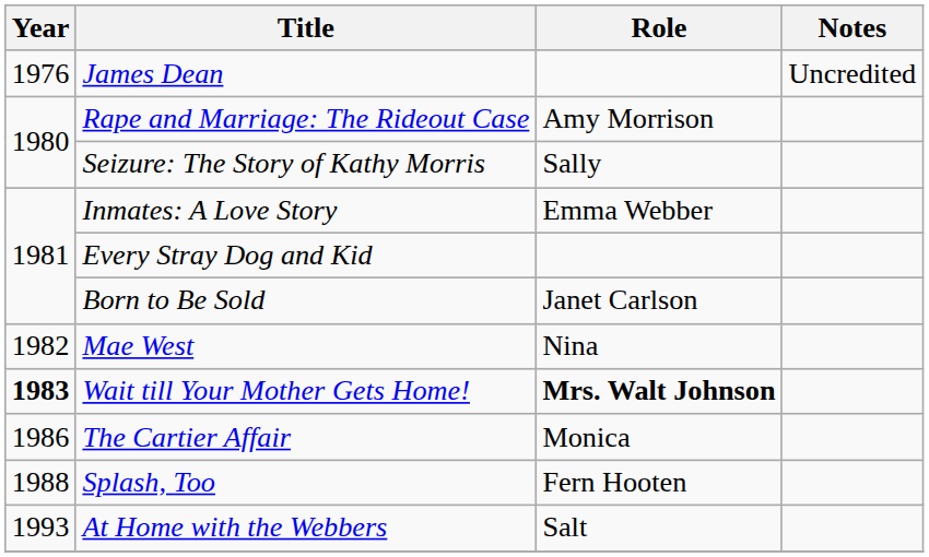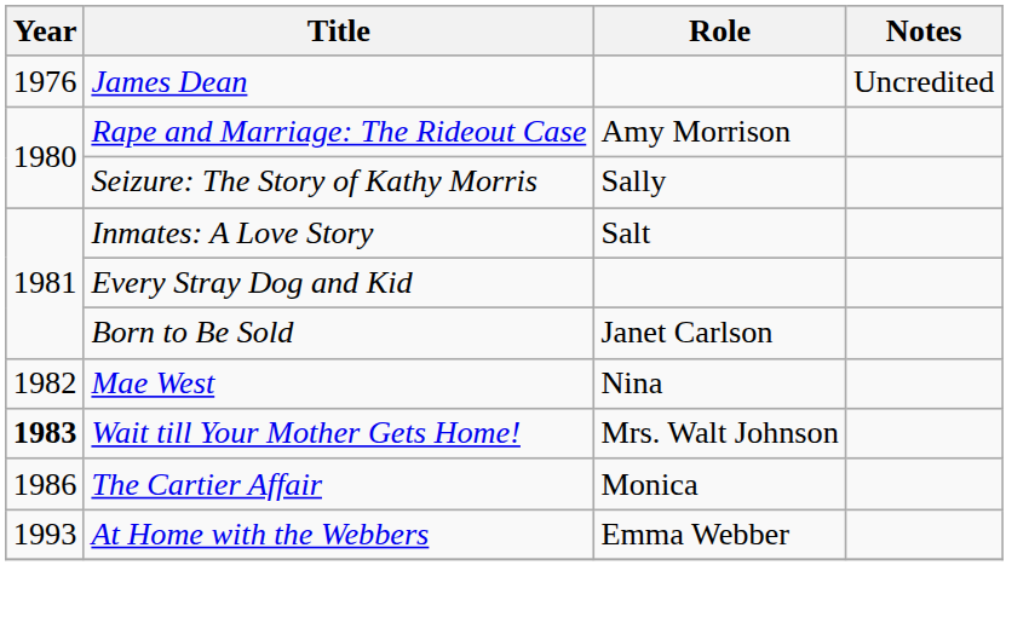 <table class="wikitable sortable">
 <tr>
 <th>Year</th>
 <th>Title</th>
 <th>Role</th>
 <th class="unsortable">Notes</th>
 </tr>
 <tr>
 <td>1976</td>
 <td><em><a href='#'>James Dean</a></em></td>
 <td></td>
 <td>Uncredited</td>
 </tr>
 <tr>
 <td rowspan=2>1980</td>
 <td><em><a href='#'>Rape and Marriage: The Rideout Case</a></em></td>
 <td>Amy Morrison</td>
 <td></td>
 </tr>
 <tr>
 <td><em>Seizure: The Story of Kathy Morris</em></td>
 <td>Sally</td>
 <td></td>
 </tr>
 <tr>
 <td rowspan=3>1981</td>
 <td><em>Inmates: A Love Story</em></td>
-<td>Emma Webber</td>
+<td>Salt</td>
 <td></td>
 </tr>
 <tr>
 <td><em>Every Stray Dog and Kid</em></td>
 <td></td>
 <td></td>
 </tr>
 <tr>
 <td><em>Born to Be Sold</em></td>
 <td>Janet Carlson</td>
 <td></td>
 </tr>
 <tr>
 <td>1982</td>
 <td><em><a href='#'>Mae West</a></em></td>
 <td>Nina</td>
 <td></td>
 </tr>
 <tr>
 <td><strong>1983</strong></td>
 <td><em><a href='#'>Wait till Your Mother Gets Home!</a></em></td>
-<td><strong>Mrs. Walt Johnson</strong></td>
+<td>Mrs. Walt Johnson</td>
 <td></td>
 </tr>
 <tr>
 <td>1986</td>
 <td><em><a href='#'>The Cartier Affair</a></em></td>
 <td>Monica</td>
 <td></td>
 </tr>
 <tr>
-<td>1988</td>
-<td><em><a href='#'>Splash, Too</a></em></td>
-<td>Fern Hooten</td>
-<td></td>
-</tr>
-<tr>
 <td>1993</td>
 <td><em><a href='#'>At Home with the Webbers</a></em></td>
-<td>Salt</td>
+<td>Emma Webber</td>
 <td></td>
 </tr>
 <tr>
 </tr>
 </table>
